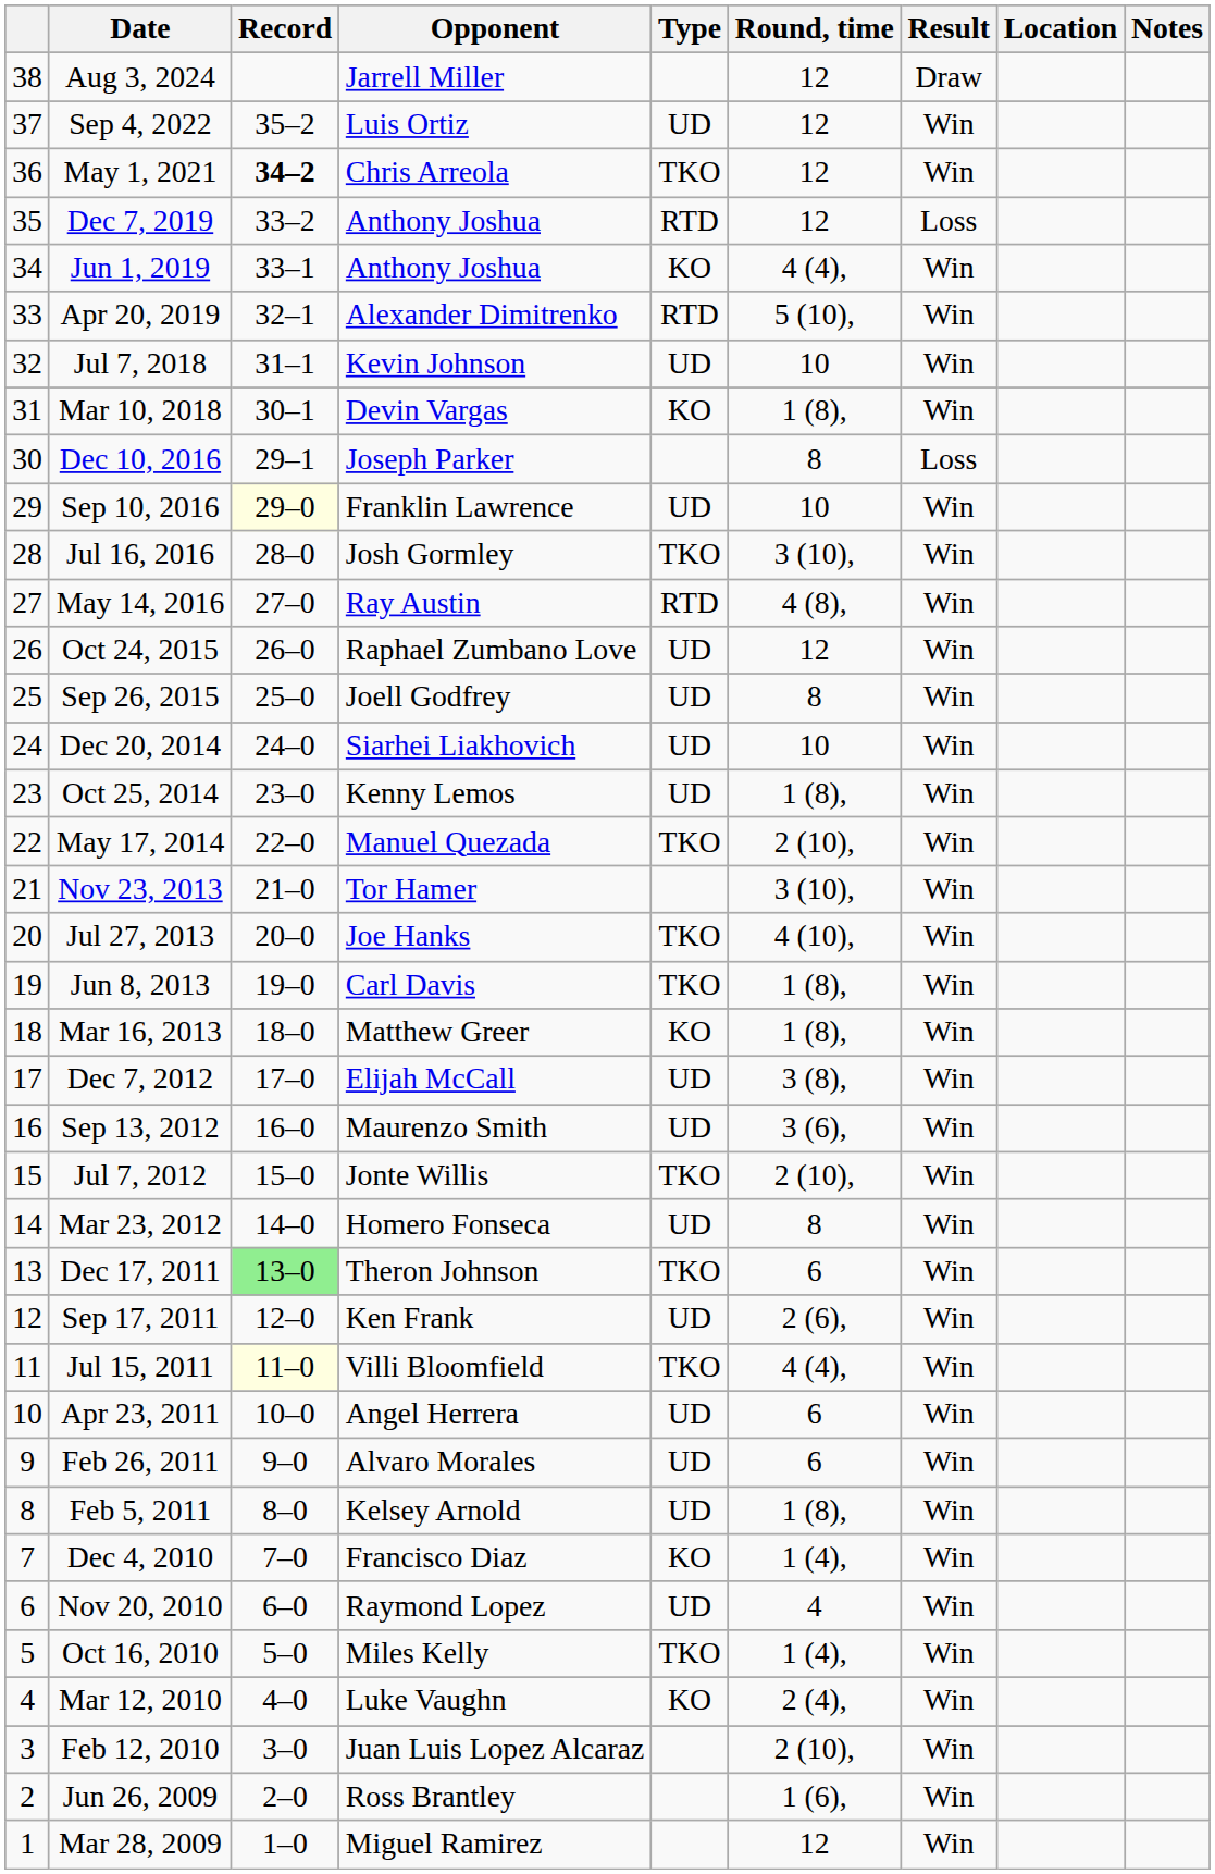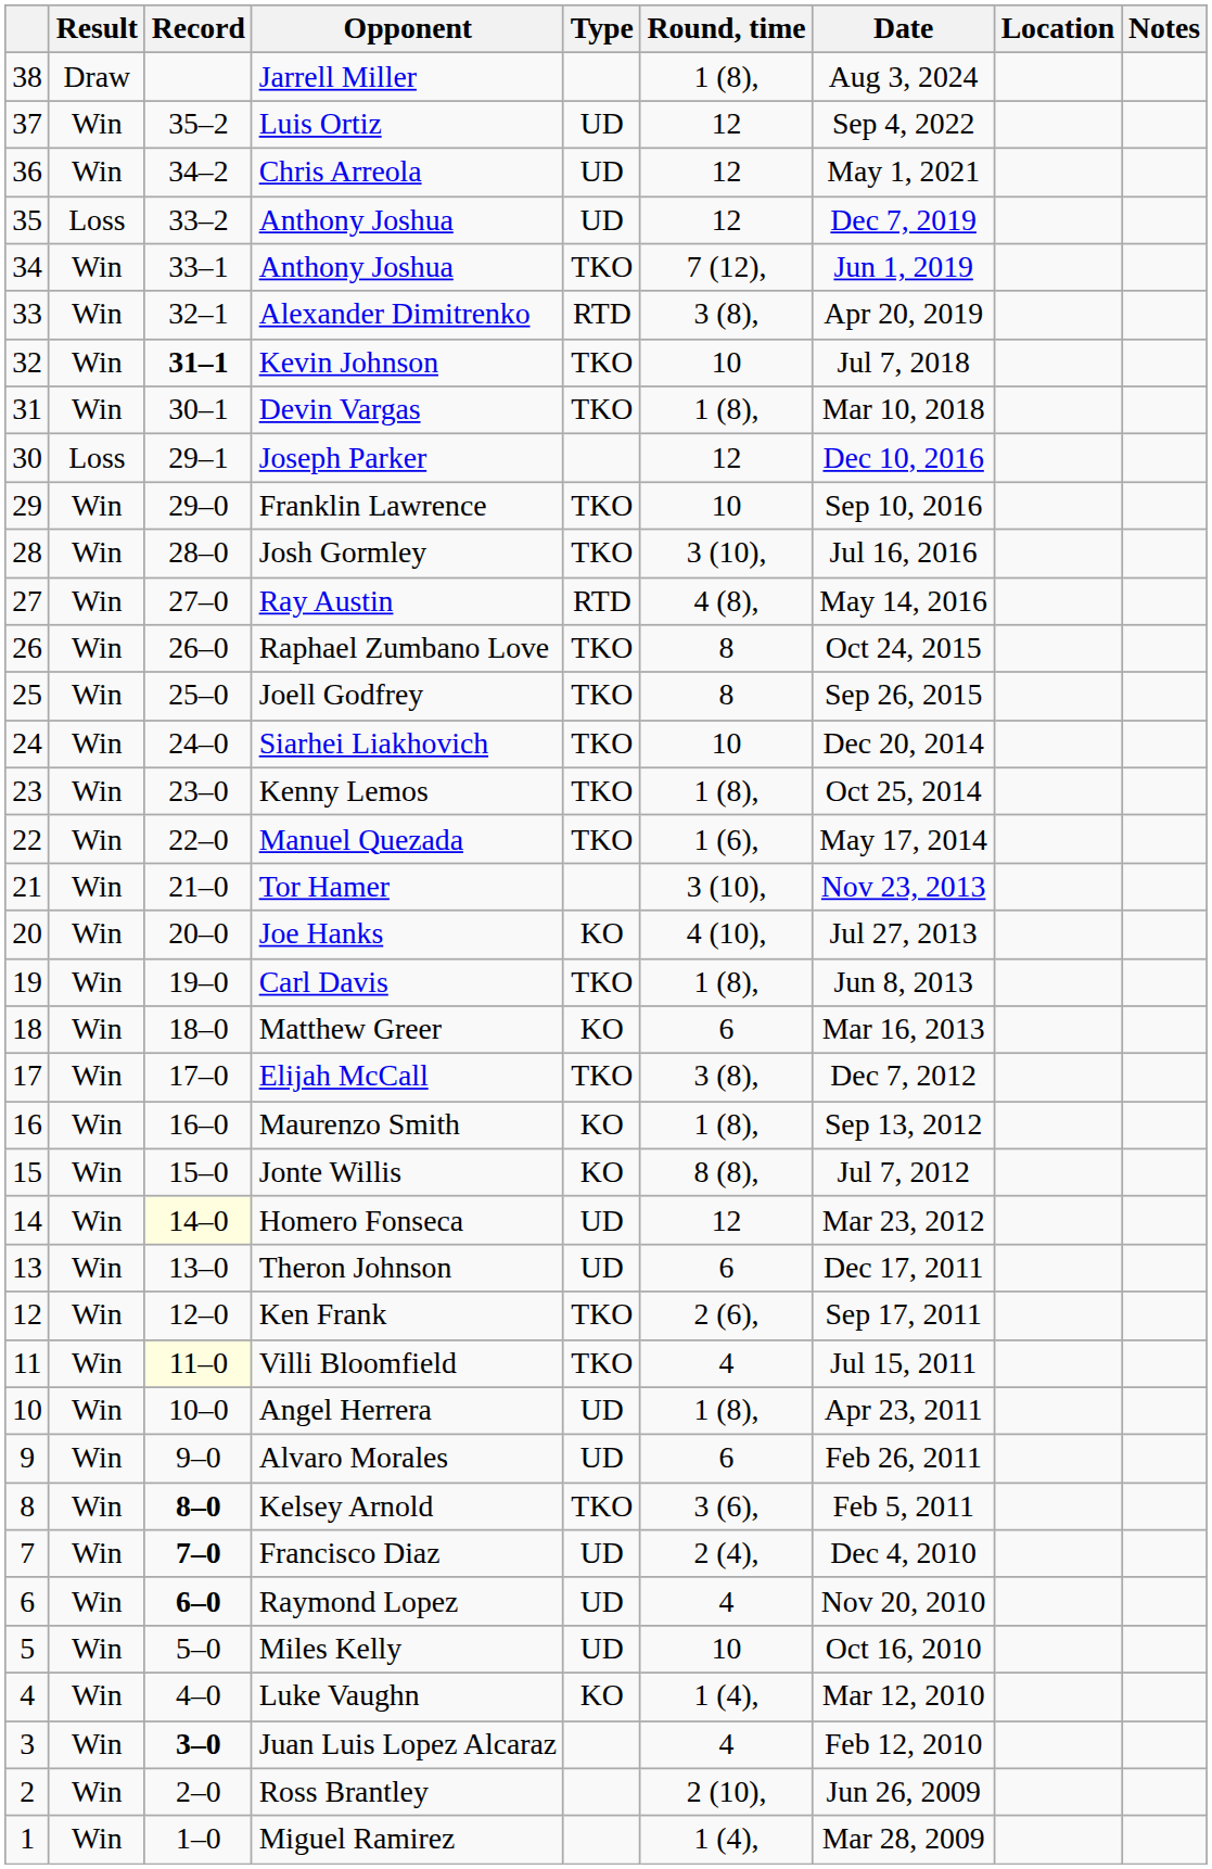 <table class="wikitable" style="text-align:center">
 <tr>
 <th></th>
-<th>Date</th>
+<th>Result</th>
 <th>Record</th>
 <th>Opponent</th>
 <th>Type</th>
 <th>Round, time</th>
-<th>Result</th>
+<th>Date</th>
 <th>Location</th>
 <th>Notes</th>
 </tr>
 <tr>
 <td>38</td>
-<td>Aug 3, 2024</td>
+<td>Draw</td>
 <td></td>
 <td style="text-align:left;"><a href='#'>Jarrell Miller</a></td>
 <td></td>
-<td>12</td>
-<td>Draw</td>
+<td>1 (8), </td>
+<td>Aug 3, 2024</td>
 <td style="text-align:left;"></td>
 <td></td>
 </tr>
 <tr>
 <td>37</td>
-<td>Sep 4, 2022</td>
+<td>Win</td>
 <td>35–2</td>
 <td style="text-align:left;"><a href='#'>Luis Ortiz</a></td>
 <td>UD</td>
 <td>12</td>
-<td>Win</td>
+<td>Sep 4, 2022</td>
 <td style="text-align:left;"></td>
 <td></td>
 </tr>
 <tr>
 <td>36</td>
+<td>Win</td>
+<td>34–2</td>
+<td style="text-align:left;"><a href='#'>Chris Arreola</a></td>
+<td>UD</td>
+<td>12</td>
 <td>May 1, 2021</td>
-<td><strong>34–2</strong></td>
-<td style="text-align:left;"><a href='#'>Chris Arreola</a></td>
-<td>TKO</td>
-<td>12</td>
-<td>Win</td>
 <td style="text-align:left;"></td>
 <td></td>
 </tr>
 <tr>
 <td>35</td>
-<td><a href='#'>Dec 7, 2019</a></td>
+<td>Loss</td>
 <td>33–2</td>
 <td style="text-align:left;"><a href='#'>Anthony Joshua</a></td>
-<td>RTD</td>
+<td>UD</td>
 <td>12</td>
-<td>Loss</td>
+<td><a href='#'>Dec 7, 2019</a></td>
 <td style="text-align:left;"></td>
 <td style="text-align:left;"></td>
 </tr>
 <tr>
 <td>34</td>
-<td><a href='#'>Jun 1, 2019</a></td>
+<td>Win</td>
 <td>33–1</td>
 <td style="text-align:left;"><a href='#'>Anthony Joshua</a></td>
-<td>KO</td>
-<td>4 (4), </td>
-<td>Win</td>
+<td>TKO</td>
+<td>7 (12), </td>
+<td><a href='#'>Jun 1, 2019</a></td>
 <td style="text-align:left;"></td>
 <td style="text-align:left;"></td>
 </tr>
 <tr>
 <td>33</td>
-<td>Apr 20, 2019</td>
+<td>Win</td>
 <td>32–1</td>
 <td style="text-align:left;"><a href='#'>Alexander Dimitrenko</a></td>
 <td>RTD</td>
-<td>5 (10), </td>
-<td>Win</td>
+<td>3 (8), </td>
+<td>Apr 20, 2019</td>
 <td style="text-align:left;"></td>
 <td></td>
 </tr>
 <tr>
 <td>32</td>
+<td>Win</td>
+<td><strong>31–1</strong></td>
+<td style="text-align:left;"><a href='#'>Kevin Johnson</a></td>
+<td>TKO</td>
+<td>10</td>
 <td>Jul 7, 2018</td>
-<td>31–1</td>
-<td style="text-align:left;"><a href='#'>Kevin Johnson</a></td>
-<td>UD</td>
-<td>10</td>
-<td>Win</td>
 <td style="text-align:left;"></td>
 <td></td>
 </tr>
 <tr>
 <td>31</td>
-<td>Mar 10, 2018</td>
+<td>Win</td>
 <td>30–1</td>
 <td style="text-align:left;"><a href='#'>Devin Vargas</a></td>
-<td>KO</td>
+<td>TKO</td>
 <td>1 (8), </td>
-<td>Win</td>
+<td>Mar 10, 2018</td>
 <td style="text-align:left;"></td>
 <td></td>
 </tr>
 <tr>
 <td>30</td>
-<td><a href='#'>Dec 10, 2016</a></td>
+<td>Loss</td>
 <td>29–1</td>
 <td style="text-align:left;"><a href='#'>Joseph Parker</a></td>
 <td></td>
-<td>8</td>
-<td>Loss</td>
+<td>12</td>
+<td><a href='#'>Dec 10, 2016</a></td>
 <td style="text-align:left;"></td>
 <td style="text-align:left;"></td>
 </tr>
 <tr>
 <td>29</td>
+<td>Win</td>
+<td>29–0</td>
+<td style="text-align:left;">Franklin Lawrence</td>
+<td>TKO</td>
+<td>10</td>
 <td>Sep 10, 2016</td>
-<td style="background: lightyellow;">29–0</td>
-<td style="text-align:left;">Franklin Lawrence</td>
-<td>UD</td>
-<td>10</td>
-<td>Win</td>
 <td style="text-align:left;"></td>
 <td style="text-align:left;"></td>
 </tr>
 <tr>
 <td>28</td>
-<td>Jul 16, 2016</td>
+<td>Win</td>
 <td>28–0</td>
 <td style="text-align:left;">Josh Gormley</td>
 <td>TKO</td>
 <td>3 (10), </td>
-<td>Win</td>
+<td>Jul 16, 2016</td>
 <td style="text-align:left;"></td>
 <td></td>
 </tr>
 <tr>
 <td>27</td>
-<td>May 14, 2016</td>
+<td>Win</td>
 <td>27–0</td>
 <td style="text-align:left;"><a href='#'>Ray Austin</a></td>
 <td>RTD</td>
 <td>4 (8), </td>
-<td>Win</td>
+<td>May 14, 2016</td>
 <td style="text-align:left;"></td>
 <td style="text-align:left;"></td>
 </tr>
 <tr>
 <td>26</td>
-<td>Oct 24, 2015</td>
+<td>Win</td>
 <td>26–0</td>
 <td style="text-align:left;">Raphael Zumbano Love</td>
-<td>UD</td>
-<td>12</td>
-<td>Win</td>
+<td>TKO</td>
+<td>8</td>
+<td>Oct 24, 2015</td>
 <td style="text-align:left;"></td>
 <td></td>
 </tr>
 <tr>
 <td>25</td>
-<td>Sep 26, 2015</td>
+<td>Win</td>
 <td>25–0</td>
 <td style="text-align:left;">Joell Godfrey</td>
-<td>UD</td>
+<td>TKO</td>
 <td>8</td>
-<td>Win</td>
+<td>Sep 26, 2015</td>
 <td style="text-align:left;"></td>
 <td style="text-align:left;"></td>
 </tr>
 <tr>
 <td>24</td>
-<td>Dec 20, 2014</td>
+<td>Win</td>
 <td>24–0</td>
 <td style="text-align:left;"><a href='#'>Siarhei Liakhovich</a></td>
-<td>UD</td>
+<td>TKO</td>
 <td>10</td>
-<td>Win</td>
+<td>Dec 20, 2014</td>
 <td style="text-align:left;"></td>
 <td style="text-align:left;"></td>
 </tr>
 <tr>
 <td>23</td>
-<td>Oct 25, 2014</td>
+<td>Win</td>
 <td>23–0</td>
 <td style="text-align:left;">Kenny Lemos</td>
-<td>UD</td>
+<td>TKO</td>
 <td>1 (8), </td>
-<td>Win</td>
+<td>Oct 25, 2014</td>
 <td style="text-align:left;"></td>
 <td></td>
 </tr>
 <tr>
 <td>22</td>
-<td>May 17, 2014</td>
+<td>Win</td>
 <td>22–0</td>
 <td style="text-align:left;"><a href='#'>Manuel Quezada</a></td>
 <td>TKO</td>
-<td>2 (10), </td>
-<td>Win</td>
+<td>1 (6), </td>
+<td>May 17, 2014</td>
 <td style="text-align:left;"></td>
 <td style="text-align:left;"></td>
 </tr>
 <tr>
 <td>21</td>
-<td><a href='#'>Nov 23, 2013</a></td>
+<td>Win</td>
 <td>21–0</td>
 <td style="text-align:left;"><a href='#'>Tor Hamer</a></td>
 <td></td>
 <td>3 (10), </td>
-<td>Win</td>
+<td><a href='#'>Nov 23, 2013</a></td>
 <td style="text-align:left;"></td>
 <td style="text-align:left;"></td>
 </tr>
 <tr>
 <td>20</td>
-<td>Jul 27, 2013</td>
+<td>Win</td>
 <td>20–0</td>
 <td style="text-align:left;"><a href='#'>Joe Hanks</a></td>
-<td>TKO</td>
+<td>KO</td>
 <td>4 (10), </td>
-<td>Win</td>
+<td>Jul 27, 2013</td>
 <td style="text-align:left;"></td>
 <td style="text-align:left;"></td>
 </tr>
 <tr>
 <td>19</td>
-<td>Jun 8, 2013</td>
+<td>Win</td>
 <td>19–0</td>
 <td style="text-align:left;"><a href='#'>Carl Davis</a></td>
 <td>TKO</td>
 <td>1 (8), </td>
-<td>Win</td>
+<td>Jun 8, 2013</td>
 <td style="text-align:left;"></td>
 <td></td>
 </tr>
 <tr>
 <td>18</td>
-<td>Mar 16, 2013</td>
+<td>Win</td>
 <td>18–0</td>
 <td style="text-align:left;">Matthew Greer</td>
 <td>KO</td>
-<td>1 (8), </td>
-<td>Win</td>
+<td>6</td>
+<td>Mar 16, 2013</td>
 <td style="text-align:left;"></td>
 <td></td>
 </tr>
 <tr>
 <td>17</td>
-<td>Dec 7, 2012</td>
+<td>Win</td>
 <td>17–0</td>
 <td style="text-align:left;"><a href='#'>Elijah McCall</a></td>
-<td>UD</td>
+<td>TKO</td>
 <td>3 (8), </td>
-<td>Win</td>
+<td>Dec 7, 2012</td>
 <td style="text-align:left;"></td>
 <td></td>
 </tr>
 <tr>
 <td>16</td>
-<td>Sep 13, 2012</td>
+<td>Win</td>
 <td>16–0</td>
 <td style="text-align:left;">Maurenzo Smith</td>
-<td>UD</td>
-<td>3 (6), </td>
-<td>Win</td>
+<td>KO</td>
+<td>1 (8), </td>
+<td>Sep 13, 2012</td>
 <td style="text-align:left;"></td>
 <td></td>
 </tr>
 <tr>
 <td>15</td>
-<td>Jul 7, 2012</td>
+<td>Win</td>
 <td>15–0</td>
 <td style="text-align:left;">Jonte Willis</td>
-<td>TKO</td>
-<td>2 (10), </td>
-<td>Win</td>
+<td>KO</td>
+<td>8 (8), </td>
+<td>Jul 7, 2012</td>
 <td style="text-align:left;"></td>
 <td></td>
 </tr>
 <tr>
 <td>14</td>
-<td>Mar 23, 2012</td>
-<td>14–0</td>
+<td>Win</td>
+<td style="background: lightyellow;">14–0</td>
 <td style="text-align:left;">Homero Fonseca</td>
 <td>UD</td>
-<td>8</td>
-<td>Win</td>
+<td>12</td>
+<td>Mar 23, 2012</td>
 <td style="text-align:left;"></td>
 <td></td>
 </tr>
 <tr>
 <td>13</td>
+<td>Win</td>
+<td>13–0</td>
+<td style="text-align:left;">Theron Johnson</td>
+<td>UD</td>
+<td>6</td>
 <td>Dec 17, 2011</td>
-<td style="background: lightgreen;">13–0</td>
-<td style="text-align:left;">Theron Johnson</td>
-<td>TKO</td>
-<td>6</td>
-<td>Win</td>
 <td style="text-align:left;"></td>
 <td></td>
 </tr>
 <tr>
 <td>12</td>
-<td>Sep 17, 2011</td>
+<td>Win</td>
 <td>12–0</td>
 <td style="text-align:left;">Ken Frank</td>
-<td>UD</td>
+<td>TKO</td>
 <td>2 (6), </td>
-<td>Win</td>
+<td>Sep 17, 2011</td>
 <td style="text-align:left;"></td>
 <td></td>
 </tr>
 <tr>
 <td>11</td>
-<td>Jul 15, 2011</td>
+<td>Win</td>
 <td style="background: lightyellow;">11–0</td>
 <td style="text-align:left;">Villi Bloomfield</td>
 <td>TKO</td>
-<td>4 (4), </td>
-<td>Win</td>
+<td>4</td>
+<td>Jul 15, 2011</td>
 <td style="text-align:left;"></td>
 <td></td>
 </tr>
 <tr>
 <td>10</td>
-<td>Apr 23, 2011</td>
+<td>Win</td>
 <td>10–0</td>
 <td style="text-align:left;">Angel Herrera</td>
 <td>UD</td>
-<td>6</td>
-<td>Win</td>
+<td>1 (8), </td>
+<td>Apr 23, 2011</td>
 <td style="text-align:left;"></td>
 <td></td>
 </tr>
 <tr>
 <td>9</td>
-<td>Feb 26, 2011</td>
+<td>Win</td>
 <td>9–0</td>
 <td style="text-align:left;">Alvaro Morales</td>
 <td>UD</td>
 <td>6</td>
-<td>Win</td>
+<td>Feb 26, 2011</td>
 <td style="text-align:left;"></td>
 <td></td>
 </tr>
 <tr>
 <td>8</td>
+<td>Win</td>
+<td><strong>8–0</strong></td>
+<td style="text-align:left;">Kelsey Arnold</td>
+<td>TKO</td>
+<td>3 (6), </td>
 <td>Feb 5, 2011</td>
-<td>8–0</td>
-<td style="text-align:left;">Kelsey Arnold</td>
-<td>UD</td>
-<td>1 (8), </td>
-<td>Win</td>
 <td style="text-align:left;"></td>
 <td></td>
 </tr>
 <tr>
 <td>7</td>
+<td>Win</td>
+<td><strong>7–0</strong></td>
+<td style="text-align:left;">Francisco Diaz</td>
+<td>UD</td>
+<td>2 (4), </td>
 <td>Dec 4, 2010</td>
-<td>7–0</td>
-<td style="text-align:left;">Francisco Diaz</td>
-<td>KO</td>
-<td>1 (4), </td>
-<td>Win</td>
 <td style="text-align:left;"></td>
 <td></td>
 </tr>
 <tr>
 <td>6</td>
-<td>Nov 20, 2010</td>
-<td>6–0</td>
+<td>Win</td>
+<td><strong>6–0</strong></td>
 <td style="text-align:left;">Raymond Lopez</td>
 <td>UD</td>
 <td>4</td>
-<td>Win</td>
+<td>Nov 20, 2010</td>
 <td style="text-align:left;"></td>
 <td></td>
 </tr>
 <tr>
 <td>5</td>
-<td>Oct 16, 2010</td>
+<td>Win</td>
 <td>5–0</td>
 <td style="text-align:left;">Miles Kelly</td>
-<td>TKO</td>
-<td>1 (4), </td>
-<td>Win</td>
+<td>UD</td>
+<td>10</td>
+<td>Oct 16, 2010</td>
 <td style="text-align:left;"></td>
 <td></td>
 </tr>
 <tr>
 <td>4</td>
-<td>Mar 12, 2010</td>
+<td>Win</td>
 <td>4–0</td>
 <td style="text-align:left;">Luke Vaughn</td>
 <td>KO</td>
-<td>2 (4), </td>
-<td>Win</td>
+<td>1 (4), </td>
+<td>Mar 12, 2010</td>
 <td style="text-align:left;"></td>
 <td></td>
 </tr>
 <tr>
 <td>3</td>
-<td>Feb 12, 2010</td>
-<td>3–0</td>
+<td>Win</td>
+<td><strong>3–0</strong></td>
 <td style="text-align:left;">Juan Luis Lopez Alcaraz</td>
 <td></td>
-<td>2 (10), </td>
-<td>Win</td>
+<td>4</td>
+<td>Feb 12, 2010</td>
 <td style="text-align:left;"></td>
 <td></td>
 </tr>
 <tr>
 <td>2</td>
-<td>Jun 26, 2009</td>
+<td>Win</td>
 <td>2–0</td>
 <td style="text-align:left;">Ross Brantley</td>
 <td></td>
-<td>1 (6), </td>
-<td>Win</td>
+<td>2 (10), </td>
+<td>Jun 26, 2009</td>
 <td style="text-align:left;"></td>
 <td></td>
 </tr>
 <tr>
 <td>1</td>
-<td>Mar 28, 2009</td>
+<td>Win</td>
 <td>1–0</td>
 <td style="text-align:left;">Miguel Ramirez</td>
 <td></td>
-<td>12</td>
-<td>Win</td>
+<td>1 (4), </td>
+<td>Mar 28, 2009</td>
 <td style="text-align:left;"></td>
 <td></td>
 </tr>
 </table>
